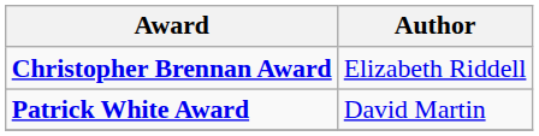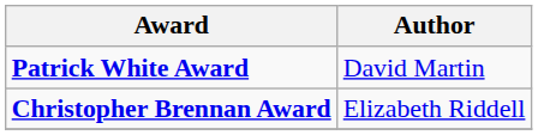 <table class="wikitable">
 <tr>
 <th>Award</th>
 <th>Author</th>
 </tr>
 <tr>
+<td><strong><a href='#'>Patrick White Award</a></strong></td>
+<td><a href='#'>David Martin</a></td>
+</tr>
+<tr>
 <td><strong><a href='#'>Christopher Brennan Award</a></strong></td>
 <td><a href='#'>Elizabeth Riddell</a></td>
 </tr>
 <tr>
-<td><strong><a href='#'>Patrick White Award</a></strong></td>
-<td><a href='#'>David Martin</a></td>
-</tr>
-<tr>
 </tr>
 </table>
